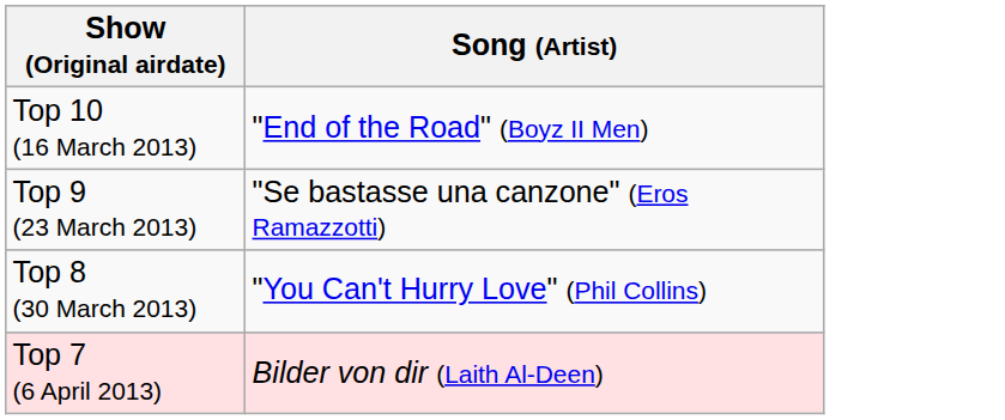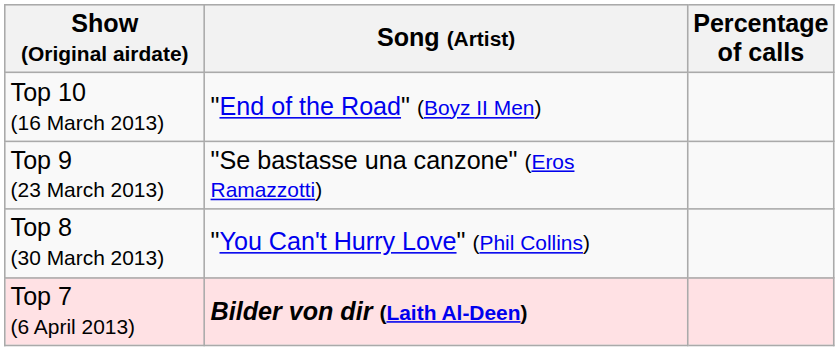 <table class="wikitable">
 <tr>
 <th style="width:120px;">Show<br><small>(Original airdate)</small></th>
 <th style="width:300px;">Song <small>(Artist)</small></th>
+<th style="width:28px;">Percentage of calls</th>
 </tr>
 <tr>
 <td align="left">Top 10<br><small>(16 March 2013)</small></td>
 <td align="left">"<a href='#'>End of the Road</a>" <small>(<a href='#'>Boyz II Men</a>)</small></td>
+<td style="text-align:center;"></td>
 </tr>
 <tr>
 <td align="left">Top 9<br><small>(23 March 2013)</small></td>
 <td align="left">"Se bastasse una canzone" <small>(<a href='#'>Eros Ramazzotti</a>)</small></td>
+<td style="text-align:center;"></td>
 </tr>
 <tr>
 <td align="left">Top 8<br><small>(30 March 2013)</small></td>
 <td align="left">"<a href='#'>You Can't Hurry Love</a>" <small>(<a href='#'>Phil Collins</a>)</small></td>
+<td style="text-align:center;"></td>
 </tr>
 <tr bgcolor="#FFE1E4">
 <td align="left">Top 7<br><small>(6 April 2013)</small></td>
-<td align="left"><em>Bilder von dir</em> <small>(<a href='#'>Laith Al-Deen</a>)</small></td>
+<td align="left"><strong><em>Bilder von dir</em> <small>(<a href='#'>Laith Al-Deen</a>)</small></strong></td>
+<td style="text-align:center;"></td>
 </tr>
 </table>
